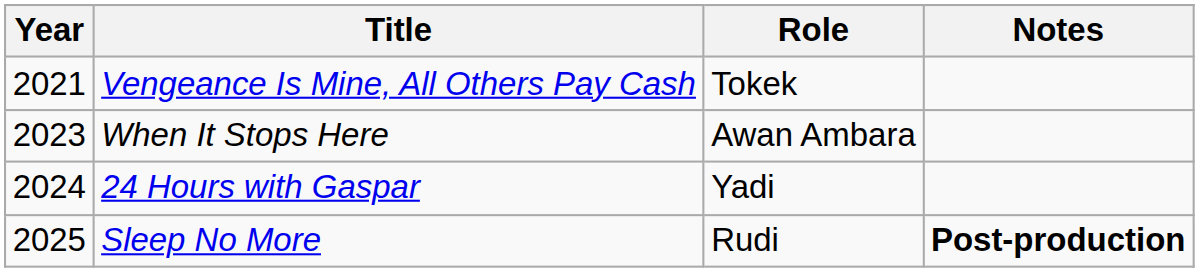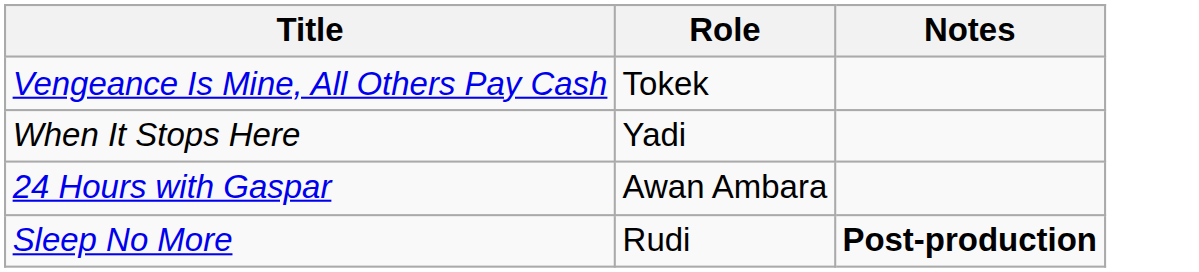 <table class="wikitable sortable">
 <tr>
-<th>Year</th>
 <th>Title</th>
 <th>Role</th>
 <th class="unsortable">Notes</th>
 </tr>
 <tr>
-<td>2021</td>
 <td><em><a href='#'>Vengeance Is Mine, All Others Pay Cash</a></em></td>
 <td>Tokek</td>
 <td></td>
 </tr>
 <tr>
-<td>2023</td>
 <td><em>When It Stops Here</em></td>
+<td>Yadi</td>
+<td></td>
+</tr>
+<tr>
+<td><em><a href='#'>24 Hours with Gaspar</a></em></td>
 <td>Awan Ambara</td>
 <td></td>
 </tr>
 <tr>
-<td>2024</td>
-<td><em><a href='#'>24 Hours with Gaspar</a></em></td>
-<td>Yadi</td>
-<td></td>
-</tr>
-<tr>
-<td>2025</td>
 <td><em><a href='#'>Sleep No More</a></em></td>
 <td>Rudi</td>
 <td><strong>Post-production</strong></td>
 </tr>
 </table>
